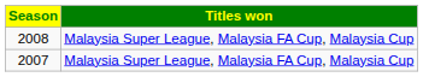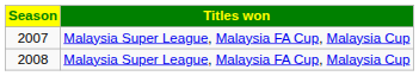 <table class="wikitable" style="text-align:center">
 <tr>
 <th style="background:yellow;color:green">Season</th>
 <th style="background:green;color:yellow">Titles won</th>
 </tr>
 <tr>
+<td>2007</td>
+<td><a href='#'>Malaysia Super League</a>, <a href='#'>Malaysia FA Cup</a>, <a href='#'>Malaysia Cup</a></td>
+</tr>
+<tr>
 <td>2008</td>
 <td><a href='#'>Malaysia Super League</a>, <a href='#'>Malaysia FA Cup</a>, <a href='#'>Malaysia Cup</a></td>
 </tr>
-<tr>
-<td>2007</td>
-<td><a href='#'>Malaysia Super League</a>, <a href='#'>Malaysia FA Cup</a>, <a href='#'>Malaysia Cup</a></td>
-</tr>
 </table>
